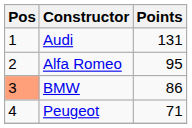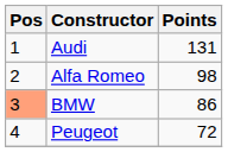 <table class="wikitable"   style="font-size:   85%;">
 <tr>
 <th>Pos</th>
 <th>Constructor</th>
 <th>Points</th>
 </tr>
 <tr>
 <td>1</td>
 <td> <a href='#'>Audi</a></td>
 <td align="right">131</td>
 </tr>
 <tr>
 <td>2</td>
 <td> <a href='#'>Alfa Romeo</a></td>
-<td align="right">95</td>
+<td align="right">98</td>
 </tr>
 <tr>
 <td style="background: lightsalmon;">3</td>
 <td> <a href='#'>BMW</a></td>
 <td align="right">86</td>
 </tr>
 <tr>
 <td>4</td>
 <td> <a href='#'>Peugeot</a></td>
-<td align="right">71</td>
+<td align="right">72</td>
 </tr>
 <tr>
 </tr>
 </table>
